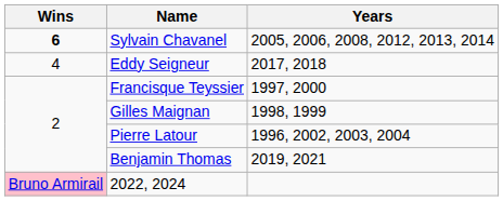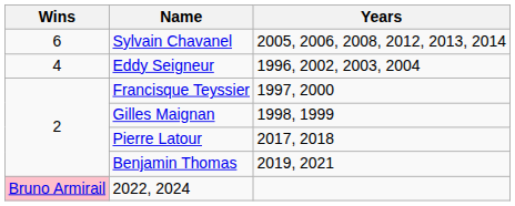 <table class="wikitable">
 <tr>
 <th>Wins</th>
 <th>Name</th>
 <th>Years</th>
 </tr>
 <tr>
-<td align=center><strong>6</strong></td>
+<td align=center>6</td>
 <td><a href='#'>Sylvain Chavanel</a></td>
 <td align=left>2005, 2006, 2008, 2012, 2013, 2014</td>
 </tr>
 <tr>
 <td align=center>4</td>
 <td><a href='#'>Eddy Seigneur</a></td>
-<td align=left>2017, 2018</td>
+<td align=left>1996, 2002, 2003, 2004</td>
 </tr>
 <tr>
 <td align=center rowspan=4>2</td>
 <td><a href='#'>Francisque Teyssier</a></td>
 <td align=left>1997, 2000</td>
 </tr>
 <tr>
 <td><a href='#'>Gilles Maignan</a></td>
 <td align=left>1998, 1999</td>
 </tr>
 <tr>
 <td><a href='#'>Pierre Latour</a></td>
-<td align=left>1996, 2002, 2003, 2004</td>
+<td align=left>2017, 2018</td>
 </tr>
 <tr>
 <td><a href='#'>Benjamin Thomas</a></td>
 <td align=left>2019, 2021</td>
 </tr>
 <tr>
 <td style="background: pink;"><a href='#'>Bruno Armirail</a></td>
 <td align=left>2022, 2024</td>
 </tr>
 </table>
